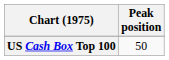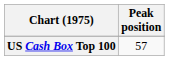 <table class="wikitable sortable plainrowheaders" style="text-align:center">
 <tr>
 <th>Chart (1975)</th>
 <th>Peak<br>position</th>
 </tr>
 <tr>
 </tr>
 <tr>
 </tr>
 <tr>
 <th scope="row">US <a href='#'><em>Cash Box</em></a> Top 100</th>
-<td align="center">50</td>
+<td align="center">57</td>
 </tr>
 </table>
